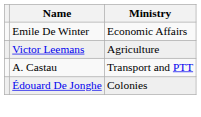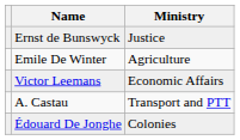 <table class="wikitable sortable">
 <tr>
 <th></th>
 <th>Name</th>
 <th>Ministry</th>
 </tr>
+<tr bgcolor="efefef">
+<td></td>
+<td>Ernst de Bunswyck</td>
+<td>Justice</td>
+</tr>
 <tr>
 <td></td>
 <td>Emile De Winter</td>
-<td>Economic Affairs</td>
+<td>Agriculture</td>
 </tr>
 <tr bgcolor="efefef">
 <td></td>
 <td><a href='#'>Victor Leemans</a></td>
-<td>Agriculture</td>
+<td>Economic Affairs</td>
 </tr>
 <tr>
 <td></td>
 <td>A. Castau</td>
 <td>Transport and <a href='#'>PTT</a></td>
 </tr>
 <tr bgcolor="efefef">
 <td></td>
 <td><a href='#'>Édouard De Jonghe</a></td>
 <td>Colonies</td>
 </tr>
 </table>
